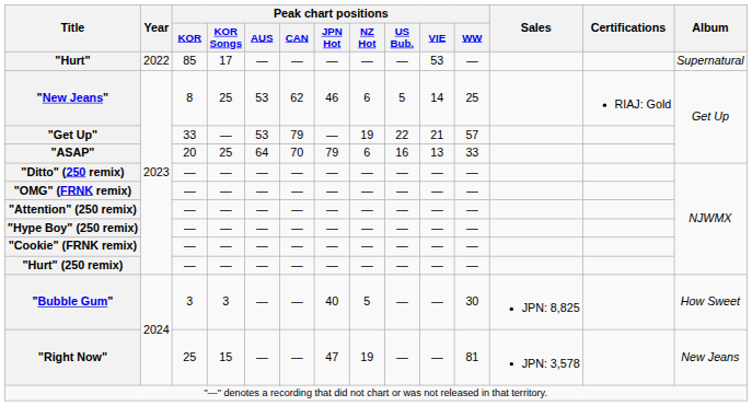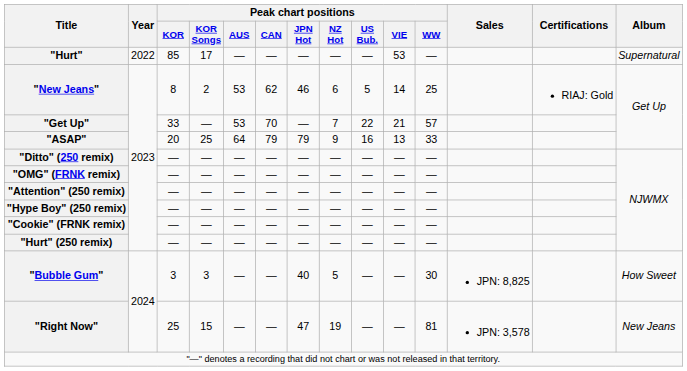 <table class="wikitable plainrowheaders" style="text-align:center">
 <tr>
 <th scope="col" rowspan="2">Title</th>
 <th scope="col" rowspan="2">Year</th>
 <th scope="col" colspan="9">Peak chart positions</th>
 <th scope="col" rowspan="2">Sales</th>
 <th scope="col" rowspan="2">Certifications</th>
 <th scope="col" rowspan="2">Album</th>
 </tr>
 <tr>
 <th scope="col" style="font-size:90%; width:2.85em"><a href='#'>KOR</a><br></th>
 <th scope="col" style="font-size:90%; width:2.85em"><a href='#'>KOR<br>Songs</a><br></th>
 <th scope="col" style="font-size:90%; width:2.85em"><a href='#'>AUS</a><br></th>
 <th scope="col" style="font-size:90%; width:2.85em"><a href='#'>CAN</a><br></th>
 <th scope="col" style="font-size:90%; width:2.85em"><a href='#'>JPN<br>Hot</a><br></th>
 <th scope="col" style="font-size:90%; width:2.85em"><a href='#'>NZ<br>Hot</a><br></th>
 <th scope="col" style="font-size:90%; width:2.85em"><a href='#'>US<br>Bub.</a><br></th>
 <th scope="col" style="font-size:90%; width:2.85em"><a href='#'>VIE</a><br></th>
 <th scope="col" style="font-size:90%; width:2.85em"><a href='#'>WW</a><br></th>
 </tr>
 <tr>
 <th scope="row">"Hurt"</th>
 <td>2022</td>
 <td>85</td>
 <td>17</td>
 <td>—</td>
 <td>—</td>
 <td>—</td>
 <td>—</td>
 <td>—</td>
 <td>53</td>
 <td>—</td>
 <td></td>
 <td></td>
 <td><em>Supernatural</em></td>
 </tr>
 <tr>
 <th scope="row">"<a href='#'>New Jeans</a>"</th>
 <td rowspan="9">2023</td>
 <td>8</td>
-<td>25</td>
+<td>2</td>
 <td>53</td>
 <td>62</td>
 <td>46</td>
 <td>6</td>
 <td>5</td>
 <td>14</td>
 <td>25</td>
 <td></td>
 <td><br><ul><li>RIAJ: Gold</li></ul></td>
 <td rowspan="3"><em>Get Up</em></td>
 </tr>
 <tr>
 <th scope="row">"Get Up"</th>
 <td>33</td>
 <td>—</td>
 <td>53</td>
-<td>79</td>
+<td>70</td>
 <td>—</td>
-<td>19</td>
+<td>7</td>
 <td>22</td>
 <td>21</td>
 <td>57</td>
 <td></td>
 <td></td>
 </tr>
 <tr>
 <th scope="row">"ASAP"</th>
 <td>20</td>
 <td>25</td>
 <td>64</td>
-<td>70</td>
 <td>79</td>
-<td>6</td>
+<td>79</td>
+<td>9</td>
 <td>16</td>
 <td>13</td>
 <td>33</td>
 <td></td>
 <td></td>
 </tr>
 <tr>
 <th scope="row">"Ditto" (<a href='#'>250</a> remix)</th>
 <td>—</td>
 <td>—</td>
 <td>—</td>
 <td>—</td>
 <td>—</td>
 <td>—</td>
 <td>—</td>
 <td>—</td>
 <td>—</td>
 <td></td>
 <td></td>
 <td rowspan="6"><em>NJWMX</em></td>
 </tr>
 <tr>
 <th scope="row">"OMG" (<a href='#'>FRNK</a> remix)</th>
 <td>—</td>
 <td>—</td>
 <td>—</td>
 <td>—</td>
 <td>—</td>
 <td>—</td>
 <td>—</td>
 <td>—</td>
 <td>—</td>
 <td></td>
 <td></td>
 </tr>
 <tr>
 <th scope="row">"Attention" (250 remix)</th>
 <td>—</td>
 <td>—</td>
 <td>—</td>
 <td>—</td>
 <td>—</td>
 <td>—</td>
 <td>—</td>
 <td>—</td>
 <td>—</td>
 <td></td>
 <td></td>
 </tr>
 <tr>
 <th scope="row">"Hype Boy" (250 remix)</th>
 <td>—</td>
 <td>—</td>
 <td>—</td>
 <td>—</td>
 <td>—</td>
 <td>—</td>
 <td>—</td>
 <td>—</td>
 <td>—</td>
 <td></td>
 <td></td>
 </tr>
 <tr>
 <th scope="row">"Cookie" (FRNK remix)</th>
 <td>—</td>
 <td>—</td>
 <td>—</td>
 <td>—</td>
 <td>—</td>
 <td>—</td>
 <td>—</td>
 <td>—</td>
 <td>—</td>
 <td></td>
 <td></td>
 </tr>
 <tr>
 <th scope="row">"Hurt" (250 remix)</th>
 <td>—</td>
 <td>—</td>
 <td>—</td>
 <td>—</td>
 <td>—</td>
 <td>—</td>
 <td>—</td>
 <td>—</td>
 <td>—</td>
 <td></td>
 <td></td>
 </tr>
 <tr>
 <th scope="row">"<a href='#'>Bubble Gum</a>"</th>
 <td rowspan="2">2024</td>
 <td>3</td>
 <td>3</td>
 <td>—</td>
 <td>—</td>
 <td>40</td>
 <td>5</td>
 <td>—</td>
 <td>—</td>
 <td>30</td>
 <td><br><ul><li>JPN: 8,825 </li></ul></td>
 <td></td>
 <td><em>How Sweet</em></td>
 </tr>
 <tr>
 <th scope="row">"Right Now"</th>
 <td>25</td>
 <td>15</td>
 <td>—</td>
 <td>—</td>
 <td>47</td>
 <td>19</td>
 <td>—</td>
 <td>—</td>
 <td>81</td>
 <td><br><ul><li>JPN: 3,578 </li></ul></td>
 <td></td>
 <td><em>New Jeans</em></td>
 </tr>
 <tr>
 <td colspan="14" style="font-size:85%">"—" denotes a recording that did not chart or was not released in that territory.</td>
 </tr>
 </table>
